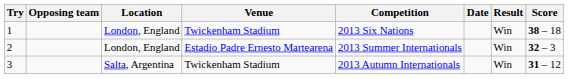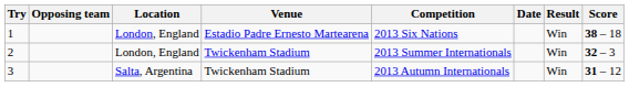 <table class="wikitable" style="font-size:100%">
 <tr>
 <th>Try</th>
 <th>Opposing team</th>
 <th>Location</th>
 <th>Venue</th>
 <th>Competition</th>
 <th>Date</th>
 <th>Result</th>
 <th>Score</th>
 </tr>
 <tr>
 <td>1</td>
 <td></td>
 <td><a href='#'>London</a>, England</td>
-<td><a href='#'>Twickenham Stadium</a></td>
+<td><a href='#'>Estadio Padre Ernesto Martearena</a></td>
 <td><a href='#'>2013 Six Nations</a></td>
 <td></td>
 <td>Win</td>
 <td><strong>38</strong> – 18</td>
 </tr>
 <tr>
 <td>2</td>
 <td></td>
 <td>London, England</td>
-<td><a href='#'>Estadio Padre Ernesto Martearena</a></td>
+<td><a href='#'>Twickenham Stadium</a></td>
 <td><a href='#'>2013 Summer Internationals</a></td>
 <td></td>
 <td>Win</td>
 <td><strong>32</strong> – 3</td>
 </tr>
 <tr>
 <td>3</td>
 <td></td>
 <td><a href='#'>Salta</a>, Argentina</td>
 <td>Twickenham Stadium</td>
 <td><a href='#'>2013 Autumn Internationals</a></td>
 <td></td>
 <td>Win</td>
 <td><strong>31</strong> – 12</td>
 </tr>
 </table>
